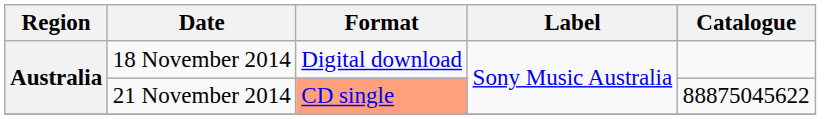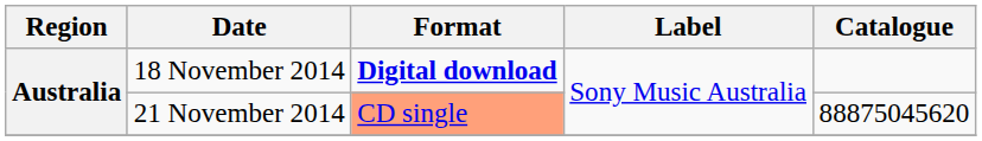 <table class="wikitable plainrowheaders">
 <tr>
 <th scope="col">Region</th>
 <th scope="col">Date</th>
 <th scope="col">Format</th>
 <th scope="col">Label</th>
 <th scope="col">Catalogue</th>
 </tr>
 <tr>
 <th scope="row" rowspan="2">Australia</th>
 <td>18 November 2014</td>
-<td><a href='#'>Digital download</a></td>
+<td><strong><a href='#'>Digital download</a></strong></td>
 <td rowspan="2"><a href='#'>Sony Music Australia</a></td>
 <td></td>
 </tr>
 <tr>
 <td>21 November 2014</td>
 <td style="background: lightsalmon;"><a href='#'>CD single</a></td>
-<td>88875045622</td>
+<td>88875045620</td>
 </tr>
 <tr>
 </tr>
 </table>
